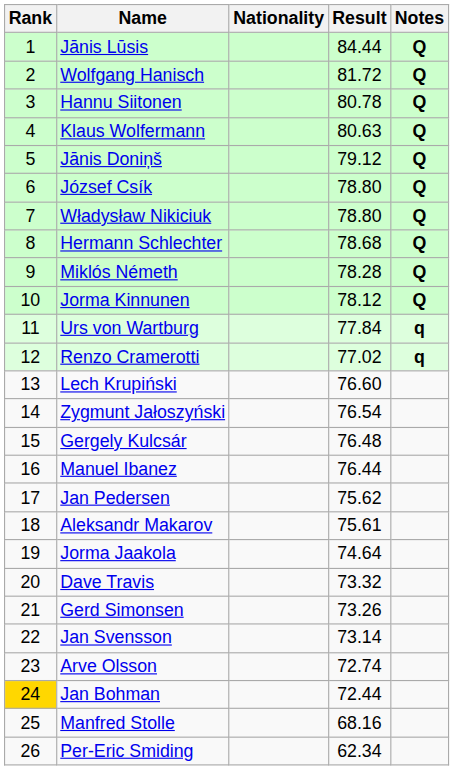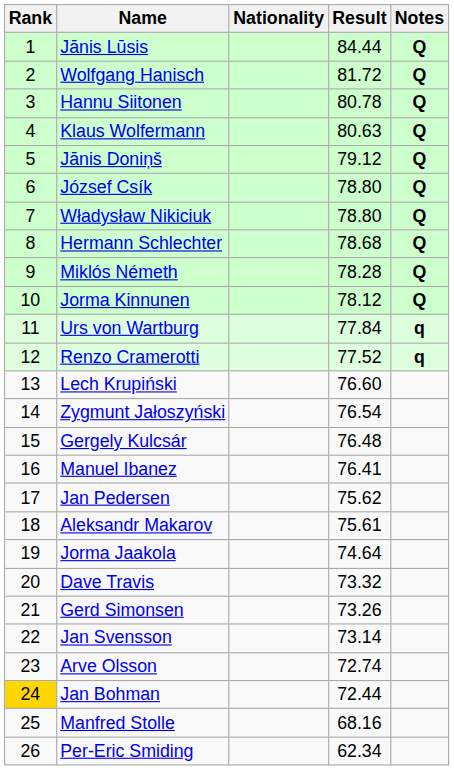 <table class="wikitable sortable" style="text-align:center">
 <tr>
 <th>Rank</th>
 <th>Name</th>
 <th>Nationality</th>
 <th>Result</th>
 <th>Notes</th>
 </tr>
 <tr bgcolor=ccffcc>
 <td>1</td>
 <td align=left><a href='#'>Jānis Lūsis</a></td>
 <td align=left></td>
 <td>84.44</td>
 <td><strong>Q</strong></td>
 </tr>
 <tr bgcolor=ccffcc>
 <td>2</td>
 <td align=left><a href='#'>Wolfgang Hanisch</a></td>
 <td align=left></td>
 <td>81.72</td>
 <td><strong>Q</strong></td>
 </tr>
 <tr bgcolor=ccffcc>
 <td>3</td>
 <td align=left><a href='#'>Hannu Siitonen</a></td>
 <td align=left></td>
 <td>80.78</td>
 <td><strong>Q</strong></td>
 </tr>
 <tr bgcolor=ccffcc>
 <td>4</td>
 <td align=left><a href='#'>Klaus Wolfermann</a></td>
 <td align=left></td>
 <td>80.63</td>
 <td><strong>Q</strong></td>
 </tr>
 <tr bgcolor=ccffcc>
 <td>5</td>
 <td align=left><a href='#'>Jānis Doniņš</a></td>
 <td align=left></td>
 <td>79.12</td>
 <td><strong>Q</strong></td>
 </tr>
 <tr bgcolor=ccffcc>
 <td>6</td>
 <td align=left><a href='#'>József Csík</a></td>
 <td align=left></td>
 <td>78.80</td>
 <td><strong>Q</strong></td>
 </tr>
 <tr bgcolor=ccffcc>
 <td>7</td>
 <td align=left><a href='#'>Władysław Nikiciuk</a></td>
 <td align=left></td>
 <td>78.80</td>
 <td><strong>Q</strong></td>
 </tr>
 <tr bgcolor=ccffcc>
 <td>8</td>
 <td align=left><a href='#'>Hermann Schlechter</a></td>
 <td align=left></td>
 <td>78.68</td>
 <td><strong>Q</strong></td>
 </tr>
 <tr bgcolor=ccffcc>
 <td>9</td>
 <td align=left><a href='#'>Miklós Németh</a></td>
 <td align=left></td>
 <td>78.28</td>
 <td><strong>Q</strong></td>
 </tr>
 <tr bgcolor=ccffcc>
 <td>10</td>
 <td align=left><a href='#'>Jorma Kinnunen</a></td>
 <td align=left></td>
 <td>78.12</td>
 <td><strong>Q</strong></td>
 </tr>
 <tr bgcolor=ddffdd>
 <td>11</td>
 <td align=left><a href='#'>Urs von Wartburg</a></td>
 <td align=left></td>
 <td>77.84</td>
 <td><strong>q</strong></td>
 </tr>
 <tr bgcolor=ddffdd>
 <td>12</td>
 <td align=left><a href='#'>Renzo Cramerotti</a></td>
 <td align=left></td>
-<td>77.02</td>
+<td>77.52</td>
 <td><strong>q</strong></td>
 </tr>
 <tr>
 <td>13</td>
 <td align=left><a href='#'>Lech Krupiński</a></td>
 <td align=left></td>
 <td>76.60</td>
 <td></td>
 </tr>
 <tr>
 <td>14</td>
 <td align=left><a href='#'>Zygmunt Jałoszyński</a></td>
 <td align=left></td>
 <td>76.54</td>
 <td></td>
 </tr>
 <tr>
 <td>15</td>
 <td align=left><a href='#'>Gergely Kulcsár</a></td>
 <td align=left></td>
 <td>76.48</td>
 <td></td>
 </tr>
 <tr>
 <td>16</td>
 <td align=left><a href='#'>Manuel Ibanez</a></td>
 <td align=left></td>
-<td>76.44</td>
+<td>76.41</td>
 <td></td>
 </tr>
 <tr>
 <td>17</td>
 <td align=left><a href='#'>Jan Pedersen</a></td>
 <td align=left></td>
 <td>75.62</td>
 <td></td>
 </tr>
 <tr>
 <td>18</td>
 <td align=left><a href='#'>Aleksandr Makarov</a></td>
 <td align=left></td>
 <td>75.61</td>
 <td></td>
 </tr>
 <tr>
 <td>19</td>
 <td align=left><a href='#'>Jorma Jaakola</a></td>
 <td align=left></td>
 <td>74.64</td>
 <td></td>
 </tr>
 <tr>
 <td>20</td>
 <td align=left><a href='#'>Dave Travis</a></td>
 <td align=left></td>
 <td>73.32</td>
 <td></td>
 </tr>
 <tr>
 <td>21</td>
 <td align=left><a href='#'>Gerd Simonsen</a></td>
 <td align=left></td>
 <td>73.26</td>
 <td></td>
 </tr>
 <tr>
 <td>22</td>
 <td align=left><a href='#'>Jan Svensson</a></td>
 <td align=left></td>
 <td>73.14</td>
 <td></td>
 </tr>
 <tr>
 <td>23</td>
 <td align=left><a href='#'>Arve Olsson</a></td>
 <td align=left></td>
 <td>72.74</td>
 <td></td>
 </tr>
 <tr>
 <td style="background: gold;">24</td>
 <td align=left><a href='#'>Jan Bohman</a></td>
 <td align=left></td>
 <td>72.44</td>
 <td></td>
 </tr>
 <tr>
 <td>25</td>
 <td align=left><a href='#'>Manfred Stolle</a></td>
 <td align=left></td>
 <td>68.16</td>
 <td></td>
 </tr>
 <tr>
 <td>26</td>
 <td align=left><a href='#'>Per-Eric Smiding</a></td>
 <td align=left></td>
 <td>62.34</td>
 <td></td>
 </tr>
 </table>
